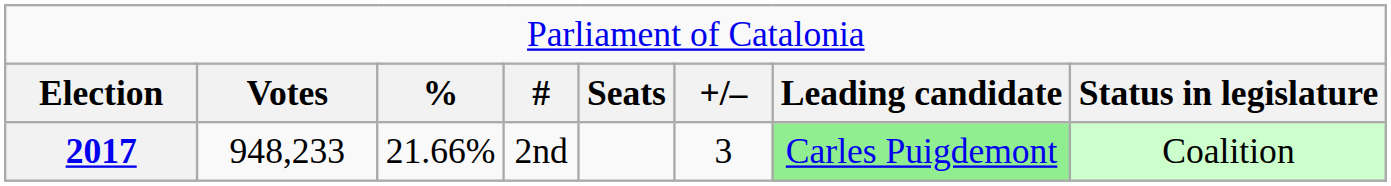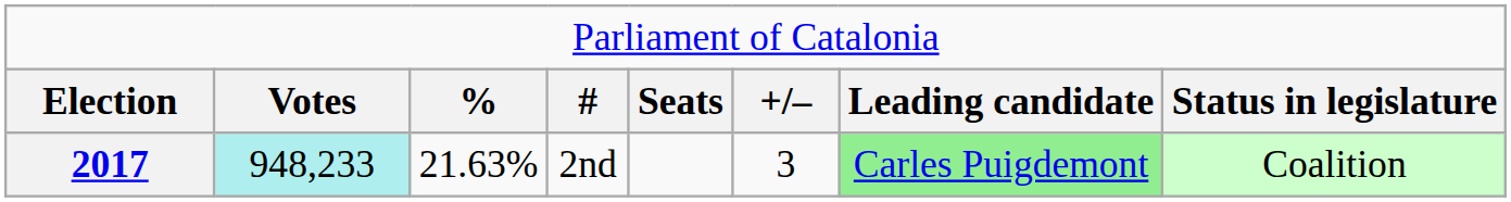 <table class="wikitable" style="font-size:95%; text-align:center;">
 <tr>
 <td colspan="8"><a href='#'>Parliament of Catalonia</a></td>
 </tr>
 <tr>
 <th width="75">Election</th>
 <th width="70">Votes</th>
 <th width="35">%</th>
 <th width="25">#</th>
 <th>Seats</th>
 <th width="35">+/–</th>
 <th>Leading candidate</th>
 <th>Status in legislature</th>
 </tr>
 <tr>
 <th><a href='#'>2017</a></th>
-<td>948,233</td>
-<td>21.66%</td>
+<td style="background: paleturquoise;">948,233</td>
+<td>21.63%</td>
 <td>2nd</td>
 <td></td>
 <td>3</td>
 <td style="background: lightgreen;"><a href='#'>Carles Puigdemont</a></td>
 <td style="background:#cfc;">Coalition </td>
 </tr>
 </table>
